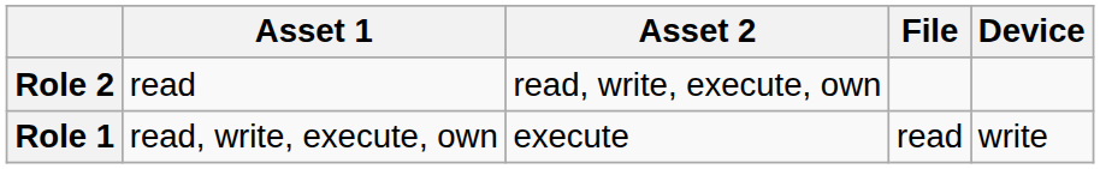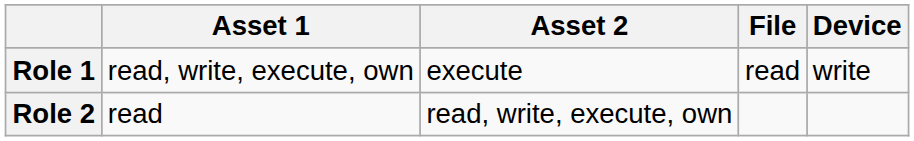 <table class="wikitable" style="margin:1em auto;">
 <tr>
 <th></th>
 <th>Asset 1</th>
 <th>Asset 2</th>
 <th>File</th>
 <th>Device</th>
 </tr>
 <tr>
+<th>Role 1</th>
+<td>read, write, execute, own</td>
+<td>execute</td>
+<td>read</td>
+<td>write</td>
+</tr>
+<tr>
 <th>Role 2</th>
 <td>read</td>
 <td>read, write, execute, own</td>
 <td></td>
 <td></td>
 </tr>
-<tr>
-<th>Role 1</th>
-<td>read, write, execute, own</td>
-<td>execute</td>
-<td>read</td>
-<td>write</td>
-</tr>
 </table>
